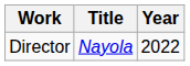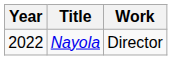 <table class="wikitable">
 <tr>
+<th>Year</th>
+<th>Title</th>
 <th>Work</th>
-<th>Title</th>
-<th>Year</th>
 </tr>
 <tr>
+<td>2022</td>
+<td><em><a href='#'>Nayola</a></em></td>
 <td>Director</td>
-<td><em><a href='#'>Nayola</a></em></td>
-<td>2022</td>
 </tr>
 </table>
